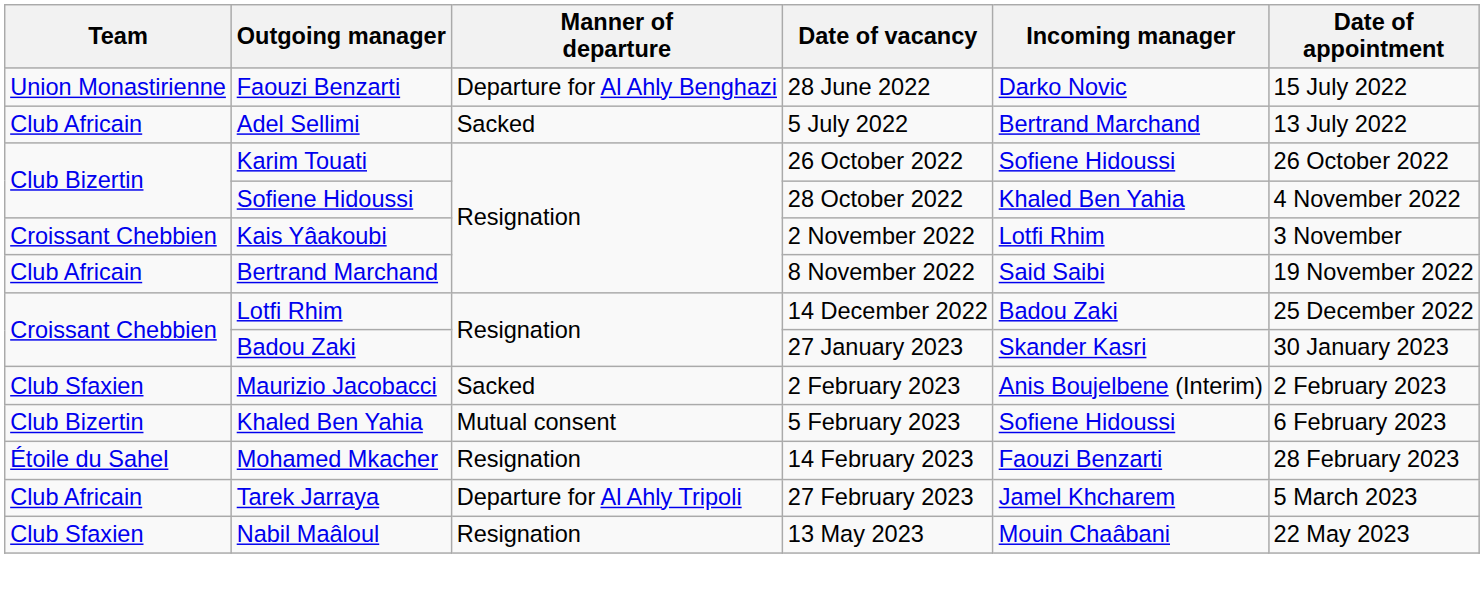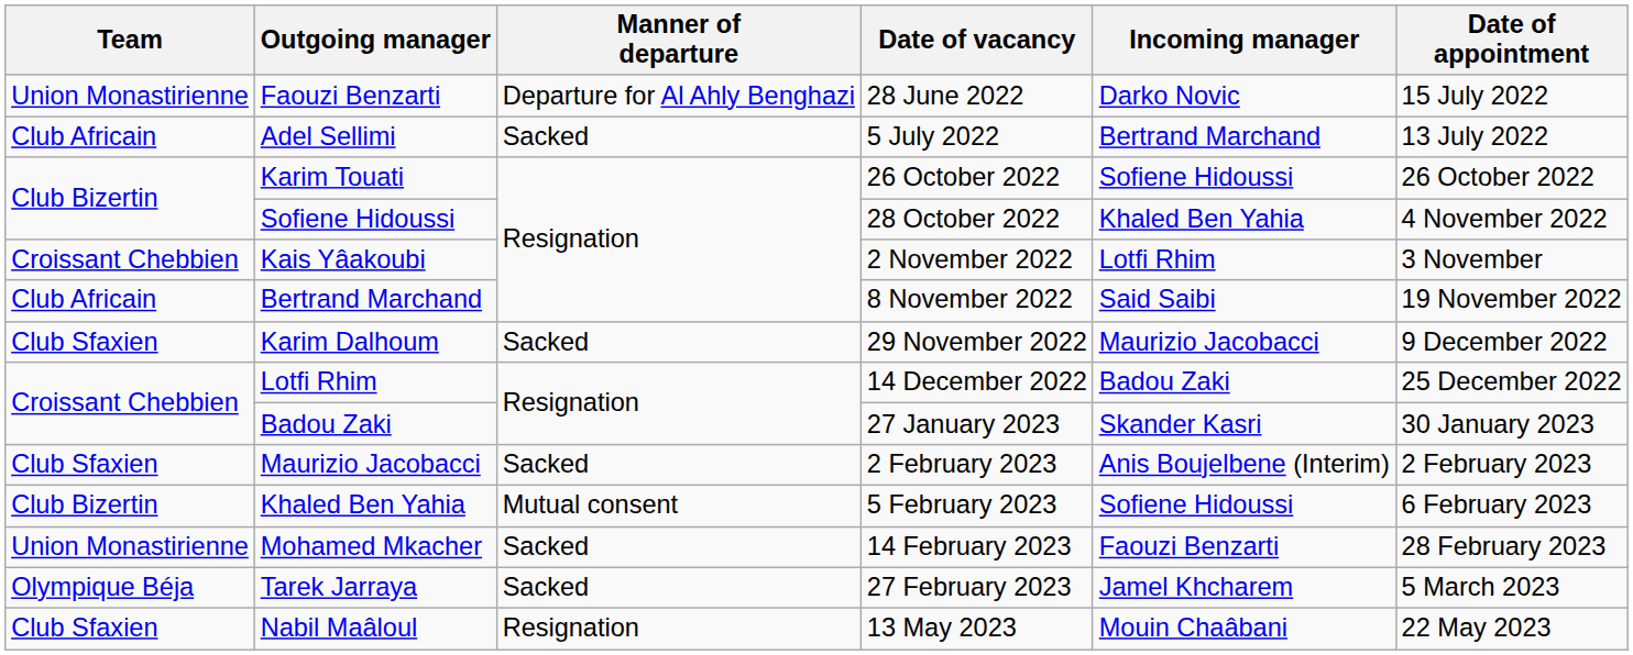 <table class="wikitable sortable">
 <tr>
 <th>Team</th>
 <th>Outgoing manager</th>
 <th>Manner of<br>departure</th>
 <th>Date of vacancy</th>
 <th>Incoming manager</th>
 <th>Date of<br>appointment</th>
 </tr>
 <tr>
 <td><a href='#'>Union Monastirienne</a></td>
 <td> <a href='#'>Faouzi Benzarti</a></td>
 <td>Departure for  <a href='#'>Al Ahly Benghazi</a></td>
 <td>28 June 2022</td>
 <td> <a href='#'>Darko Novic</a></td>
 <td>15 July 2022</td>
 </tr>
 <tr>
 <td><a href='#'>Club Africain</a></td>
 <td> <a href='#'>Adel Sellimi</a></td>
 <td>Sacked</td>
 <td>5 July 2022</td>
 <td> <a href='#'>Bertrand Marchand</a></td>
 <td>13 July 2022</td>
 </tr>
 <tr>
 <td rowspan="2"><a href='#'>Club Bizertin</a></td>
 <td> <a href='#'>Karim Touati</a></td>
 <td rowspan="4">Resignation</td>
 <td>26 October 2022</td>
 <td> <a href='#'>Sofiene Hidoussi</a></td>
 <td>26 October 2022</td>
 </tr>
 <tr>
 <td> <a href='#'>Sofiene Hidoussi</a></td>
 <td>28 October 2022</td>
 <td> <a href='#'>Khaled Ben Yahia</a></td>
 <td>4 November 2022</td>
 </tr>
 <tr>
 <td><a href='#'>Croissant Chebbien</a></td>
 <td> <a href='#'>Kais Yâakoubi</a></td>
 <td>2 November 2022</td>
 <td> <a href='#'>Lotfi Rhim</a></td>
 <td>3 November</td>
 </tr>
 <tr>
 <td><a href='#'>Club Africain</a></td>
 <td> <a href='#'>Bertrand Marchand</a></td>
 <td>8 November 2022</td>
 <td> <a href='#'>Said Saibi</a></td>
 <td>19 November 2022</td>
 </tr>
 <tr>
+<td><a href='#'>Club Sfaxien</a></td>
+<td> <a href='#'>Karim Dalhoum</a></td>
+<td>Sacked</td>
+<td>29 November 2022</td>
+<td> <a href='#'>Maurizio Jacobacci</a></td>
+<td>9 December 2022</td>
+</tr>
+<tr>
 <td rowspan="2"><a href='#'>Croissant Chebbien</a></td>
 <td> <a href='#'>Lotfi Rhim</a></td>
 <td rowspan="2">Resignation</td>
 <td>14 December 2022</td>
 <td> <a href='#'>Badou Zaki</a></td>
 <td>25 December 2022</td>
 </tr>
 <tr>
 <td> <a href='#'>Badou Zaki</a></td>
 <td>27 January 2023</td>
 <td> <a href='#'>Skander Kasri</a></td>
 <td>30 January 2023</td>
 </tr>
 <tr>
 <td><a href='#'>Club Sfaxien</a></td>
 <td> <a href='#'>Maurizio Jacobacci</a></td>
 <td>Sacked</td>
 <td>2 February 2023</td>
 <td> <a href='#'>Anis Boujelbene</a> (Interim)</td>
 <td>2 February 2023</td>
 </tr>
 <tr>
 <td><a href='#'>Club Bizertin</a></td>
 <td> <a href='#'>Khaled Ben Yahia</a></td>
 <td>Mutual consent</td>
 <td>5 February 2023</td>
 <td> <a href='#'>Sofiene Hidoussi</a></td>
 <td>6 February 2023</td>
 </tr>
 <tr>
-<td><a href='#'>Étoile du Sahel</a></td>
+<td><a href='#'>Union Monastirienne</a></td>
 <td> <a href='#'>Mohamed Mkacher</a></td>
-<td>Resignation</td>
+<td>Sacked</td>
 <td>14 February 2023</td>
 <td> <a href='#'>Faouzi Benzarti</a></td>
 <td>28 February 2023</td>
 </tr>
 <tr>
-<td><a href='#'>Club Africain</a></td>
+<td><a href='#'>Olympique Béja</a></td>
 <td> <a href='#'>Tarek Jarraya</a></td>
-<td>Departure for  <a href='#'>Al Ahly Tripoli</a></td>
+<td>Sacked</td>
 <td>27 February 2023</td>
 <td> <a href='#'>Jamel Khcharem</a></td>
 <td>5 March 2023</td>
 </tr>
 <tr>
 <td><a href='#'>Club Sfaxien</a></td>
 <td> <a href='#'>Nabil Maâloul</a></td>
 <td>Resignation</td>
 <td>13 May 2023</td>
 <td> <a href='#'>Mouin Chaâbani</a></td>
 <td>22 May 2023</td>
 </tr>
 </table>
